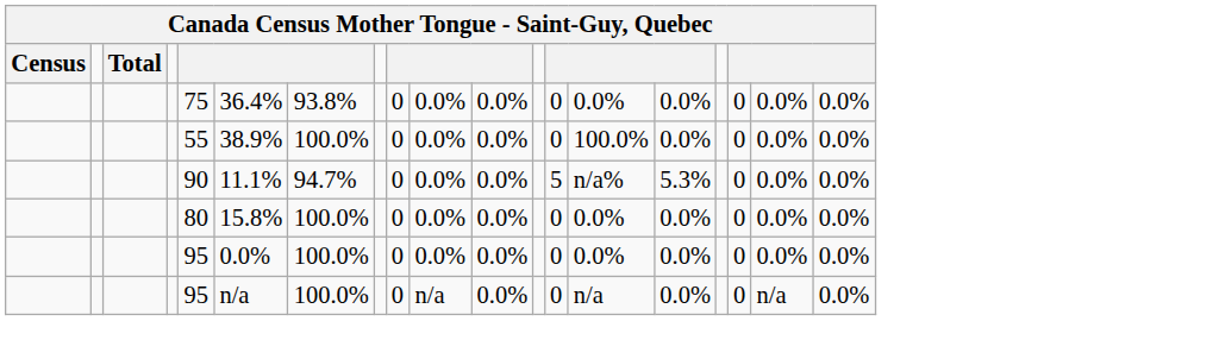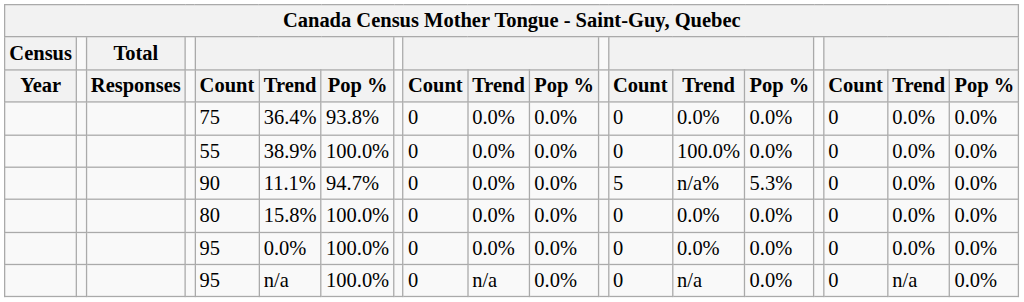 <table class="wikitable">
 <tr>
 <th colspan="19">Canada Census Mother Tongue - Saint-Guy, Quebec</th>
 </tr>
 <tr>
 <th>Census</th>
 <td></td>
 <th>Total</th>
 <td colspan="1"></td>
 <th colspan="3"></th>
 <td colspan="1"></td>
 <th colspan="3"></th>
 <td colspan="1"></td>
 <th colspan="3"></th>
 <td colspan="1"></td>
 <th colspan="3"></th>
+</tr>
+<tr>
+<th>Year</th>
+<td></td>
+<th>Responses</th>
+<td></td>
+<th>Count</th>
+<th>Trend</th>
+<th>Pop %</th>
+<td></td>
+<th>Count</th>
+<th>Trend</th>
+<th>Pop %</th>
+<td></td>
+<th>Count</th>
+<th>Trend</th>
+<th>Pop %</th>
+<td></td>
+<th>Count</th>
+<th>Trend</th>
+<th>Pop %</th>
 </tr>
 <tr>
 <td></td>
 <td></td>
 <td></td>
 <td></td>
 <td>75</td>
 <td> 36.4%</td>
 <td>93.8%</td>
 <td></td>
 <td>0</td>
 <td> 0.0%</td>
 <td>0.0%</td>
 <td></td>
 <td>0</td>
 <td> 0.0%</td>
 <td>0.0%</td>
 <td></td>
 <td>0</td>
 <td> 0.0%</td>
 <td>0.0%</td>
 </tr>
 <tr>
 <td></td>
 <td></td>
 <td></td>
 <td></td>
 <td>55</td>
 <td> 38.9%</td>
 <td>100.0%</td>
 <td></td>
 <td>0</td>
 <td> 0.0%</td>
 <td>0.0%</td>
 <td></td>
 <td>0</td>
 <td> 100.0%</td>
 <td>0.0%</td>
 <td></td>
 <td>0</td>
 <td> 0.0%</td>
 <td>0.0%</td>
 </tr>
 <tr>
 <td></td>
 <td></td>
 <td></td>
 <td></td>
 <td>90</td>
 <td> 11.1%</td>
 <td>94.7%</td>
 <td></td>
 <td>0</td>
 <td> 0.0%</td>
 <td>0.0%</td>
 <td></td>
 <td>5</td>
 <td> n/a%</td>
 <td>5.3%</td>
 <td></td>
 <td>0</td>
 <td> 0.0%</td>
 <td>0.0%</td>
 </tr>
 <tr>
 <td></td>
 <td></td>
 <td></td>
 <td></td>
 <td>80</td>
 <td> 15.8%</td>
 <td>100.0%</td>
 <td></td>
 <td>0</td>
 <td> 0.0%</td>
 <td>0.0%</td>
 <td></td>
 <td>0</td>
 <td> 0.0%</td>
 <td>0.0%</td>
 <td></td>
 <td>0</td>
 <td> 0.0%</td>
 <td>0.0%</td>
 </tr>
 <tr>
 <td></td>
 <td></td>
 <td></td>
 <td></td>
 <td>95</td>
 <td> 0.0%</td>
 <td>100.0%</td>
 <td></td>
 <td>0</td>
 <td> 0.0%</td>
 <td>0.0%</td>
 <td></td>
 <td>0</td>
 <td> 0.0%</td>
 <td>0.0%</td>
 <td></td>
 <td>0</td>
 <td> 0.0%</td>
 <td>0.0%</td>
 </tr>
 <tr>
 <td></td>
 <td></td>
 <td></td>
 <td></td>
 <td>95</td>
 <td>n/a</td>
 <td>100.0%</td>
 <td></td>
 <td>0</td>
 <td>n/a</td>
 <td>0.0%</td>
 <td></td>
 <td>0</td>
 <td>n/a</td>
 <td>0.0%</td>
 <td></td>
 <td>0</td>
 <td>n/a</td>
 <td>0.0%</td>
 </tr>
 </table>
